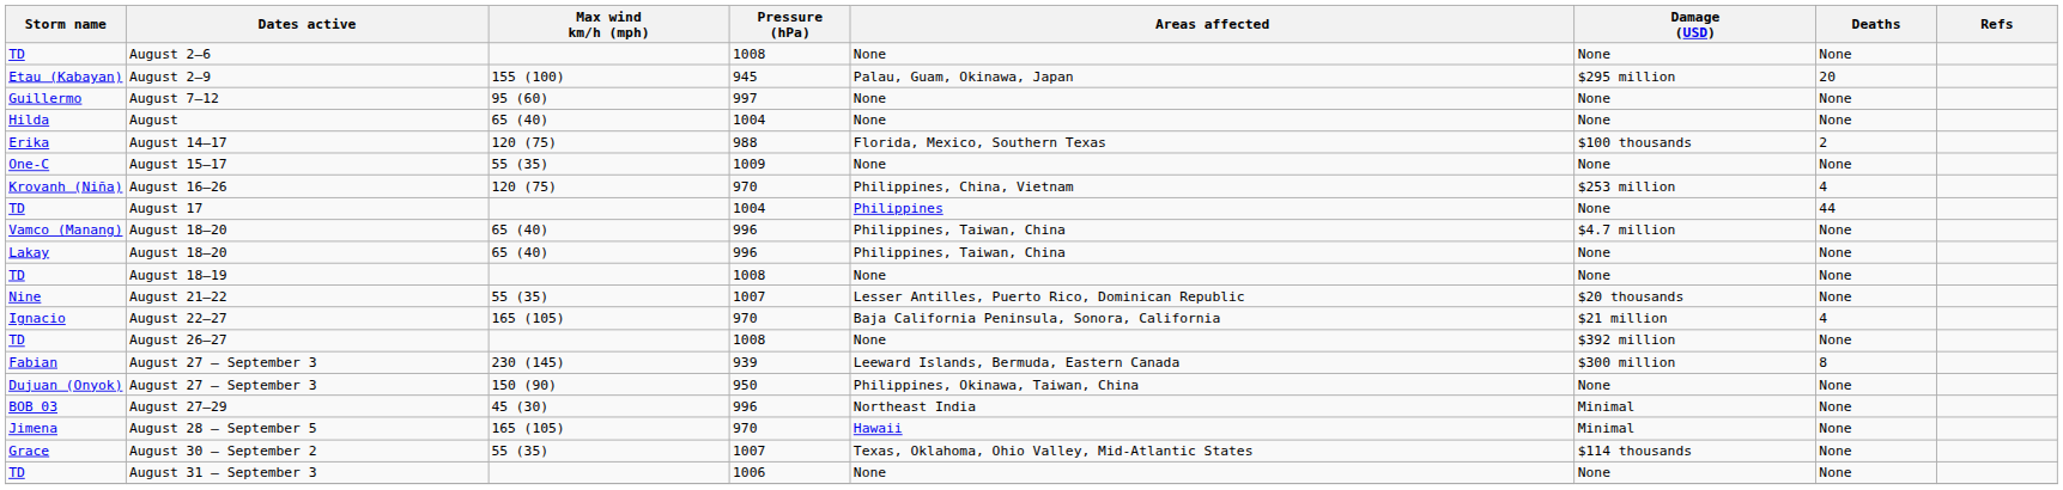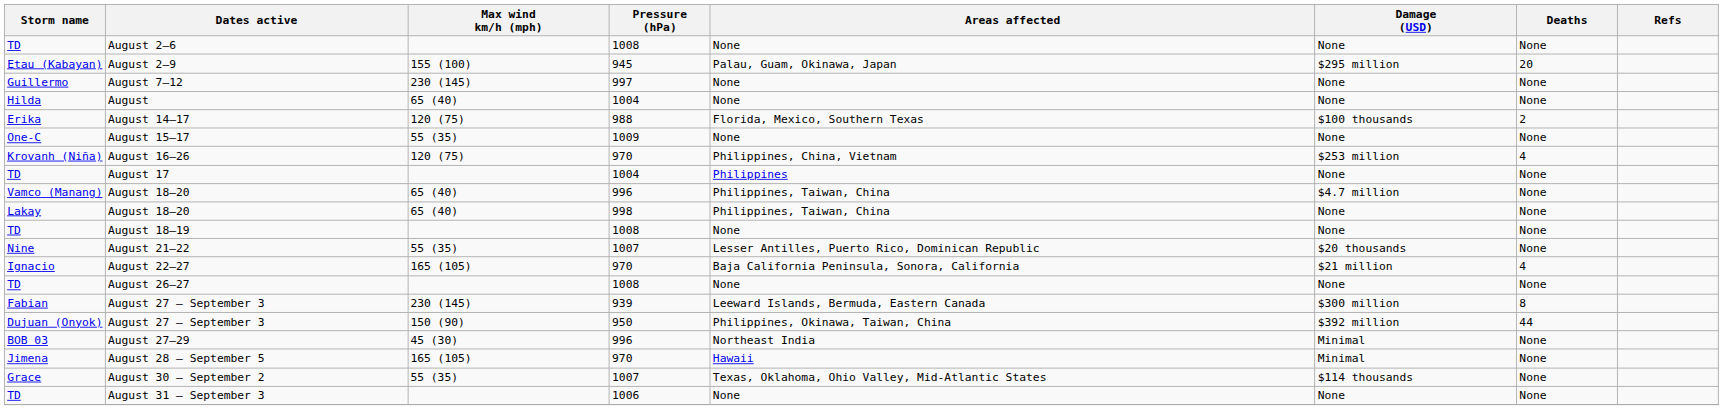 <table class="wikitable sortable">
 <tr>
 <th width="5%">Storm name</th>
 <th width="15%">Dates active</th>
 <th width="10%">Max wind<br>km/h (mph)</th>
 <th width="5%">Pressure<br>(hPa)</th>
 <th width="30%">Areas affected</th>
 <th width="10%">Damage<br>(<a href='#'>USD</a>)</th>
 <th width="5%">Deaths</th>
 <th width="5%">Refs</th>
 </tr>
 <tr>
 <td><a href='#'>TD</a></td>
 <td>August 2–6</td>
 <td></td>
 <td>1008</td>
 <td>None</td>
 <td>None</td>
 <td>None</td>
 <td></td>
 </tr>
 <tr>
 <td><a href='#'>Etau (Kabayan)</a></td>
 <td>August 2–9</td>
 <td>155 (100)</td>
 <td>945</td>
 <td>Palau, Guam, Okinawa, Japan</td>
 <td>$295 million</td>
 <td>20</td>
 <td></td>
 </tr>
 <tr>
 <td><a href='#'>Guillermo</a></td>
 <td>August 7–12</td>
-<td>95 (60)</td>
+<td>230 (145)</td>
 <td>997</td>
 <td>None</td>
 <td>None</td>
 <td>None</td>
 <td></td>
 </tr>
 <tr>
 <td><a href='#'>Hilda</a></td>
 <td>August</td>
 <td>65 (40)</td>
 <td>1004</td>
 <td>None</td>
 <td>None</td>
 <td>None</td>
 <td></td>
 </tr>
 <tr>
 <td><a href='#'>Erika</a></td>
 <td>August 14–17</td>
 <td>120 (75)</td>
 <td>988</td>
 <td>Florida, Mexico, Southern Texas</td>
 <td>$100 thousands</td>
 <td>2</td>
 <td></td>
 </tr>
 <tr>
 <td><a href='#'>One-C</a></td>
 <td>August 15–17</td>
 <td>55 (35)</td>
 <td>1009</td>
 <td>None</td>
 <td>None</td>
 <td>None</td>
 <td></td>
 </tr>
 <tr>
 <td><a href='#'>Krovanh (Niña)</a></td>
 <td>August 16–26</td>
 <td>120 (75)</td>
 <td>970</td>
 <td>Philippines, China, Vietnam</td>
 <td>$253 million</td>
 <td>4</td>
 <td></td>
 </tr>
 <tr>
 <td><a href='#'>TD</a></td>
 <td>August 17</td>
 <td></td>
 <td>1004</td>
 <td><a href='#'>Philippines</a></td>
 <td>None</td>
-<td>44</td>
+<td>None</td>
 <td></td>
 </tr>
 <tr>
 <td><a href='#'>Vamco (Manang)</a></td>
 <td>August 18–20</td>
 <td>65 (40)</td>
 <td>996</td>
 <td>Philippines, Taiwan, China</td>
 <td>$4.7 million</td>
 <td>None</td>
 <td></td>
 </tr>
 <tr>
 <td><a href='#'>Lakay</a></td>
 <td>August 18–20</td>
 <td>65 (40)</td>
-<td>996</td>
+<td>998</td>
 <td>Philippines, Taiwan, China</td>
 <td>None</td>
 <td>None</td>
 <td></td>
 </tr>
 <tr>
 <td><a href='#'>TD</a></td>
 <td>August 18–19</td>
 <td></td>
 <td>1008</td>
 <td>None</td>
 <td>None</td>
 <td>None</td>
 <td></td>
 </tr>
 <tr>
 <td><a href='#'>Nine</a></td>
 <td>August 21–22</td>
 <td>55 (35)</td>
 <td>1007</td>
 <td>Lesser Antilles, Puerto Rico, Dominican Republic</td>
 <td>$20 thousands</td>
 <td>None</td>
 <td></td>
 </tr>
 <tr>
 <td><a href='#'>Ignacio</a></td>
 <td>August 22–27</td>
 <td>165 (105)</td>
 <td>970</td>
 <td>Baja California Peninsula, Sonora, California</td>
 <td>$21 million</td>
 <td>4</td>
 <td></td>
 </tr>
 <tr>
 <td><a href='#'>TD</a></td>
 <td>August 26–27</td>
 <td></td>
 <td>1008</td>
 <td>None</td>
-<td>$392 million</td>
+<td>None</td>
 <td>None</td>
 <td></td>
 </tr>
 <tr>
 <td><a href='#'>Fabian</a></td>
 <td>August 27 – September 3</td>
 <td>230 (145)</td>
 <td>939</td>
 <td>Leeward Islands, Bermuda, Eastern Canada</td>
 <td>$300 million</td>
 <td>8</td>
 <td></td>
 </tr>
 <tr>
 <td><a href='#'>Dujuan (Onyok)</a></td>
 <td>August 27 – September 3</td>
 <td>150 (90)</td>
 <td>950</td>
 <td>Philippines, Okinawa, Taiwan, China</td>
-<td>None</td>
-<td>None</td>
+<td>$392 million</td>
+<td>44</td>
 <td></td>
 </tr>
 <tr>
 <td><a href='#'>BOB 03</a></td>
 <td>August 27–29</td>
 <td>45 (30)</td>
 <td>996</td>
 <td>Northeast India</td>
 <td>Minimal</td>
 <td>None</td>
 <td></td>
 </tr>
 <tr>
 <td><a href='#'>Jimena</a></td>
 <td>August 28 – September 5</td>
 <td>165 (105)</td>
 <td>970</td>
 <td><a href='#'>Hawaii</a></td>
 <td>Minimal</td>
 <td>None</td>
 <td></td>
 </tr>
 <tr>
 <td><a href='#'>Grace</a></td>
 <td>August 30 – September 2</td>
 <td>55 (35)</td>
 <td>1007</td>
 <td>Texas, Oklahoma, Ohio Valley, Mid-Atlantic States</td>
 <td>$114 thousands</td>
 <td>None</td>
 <td></td>
 </tr>
 <tr>
 <td><a href='#'>TD</a></td>
 <td>August 31 – September 3</td>
 <td></td>
 <td>1006</td>
 <td>None</td>
 <td>None</td>
 <td>None</td>
 <td></td>
 </tr>
 <tr>
 </tr>
 </table>
